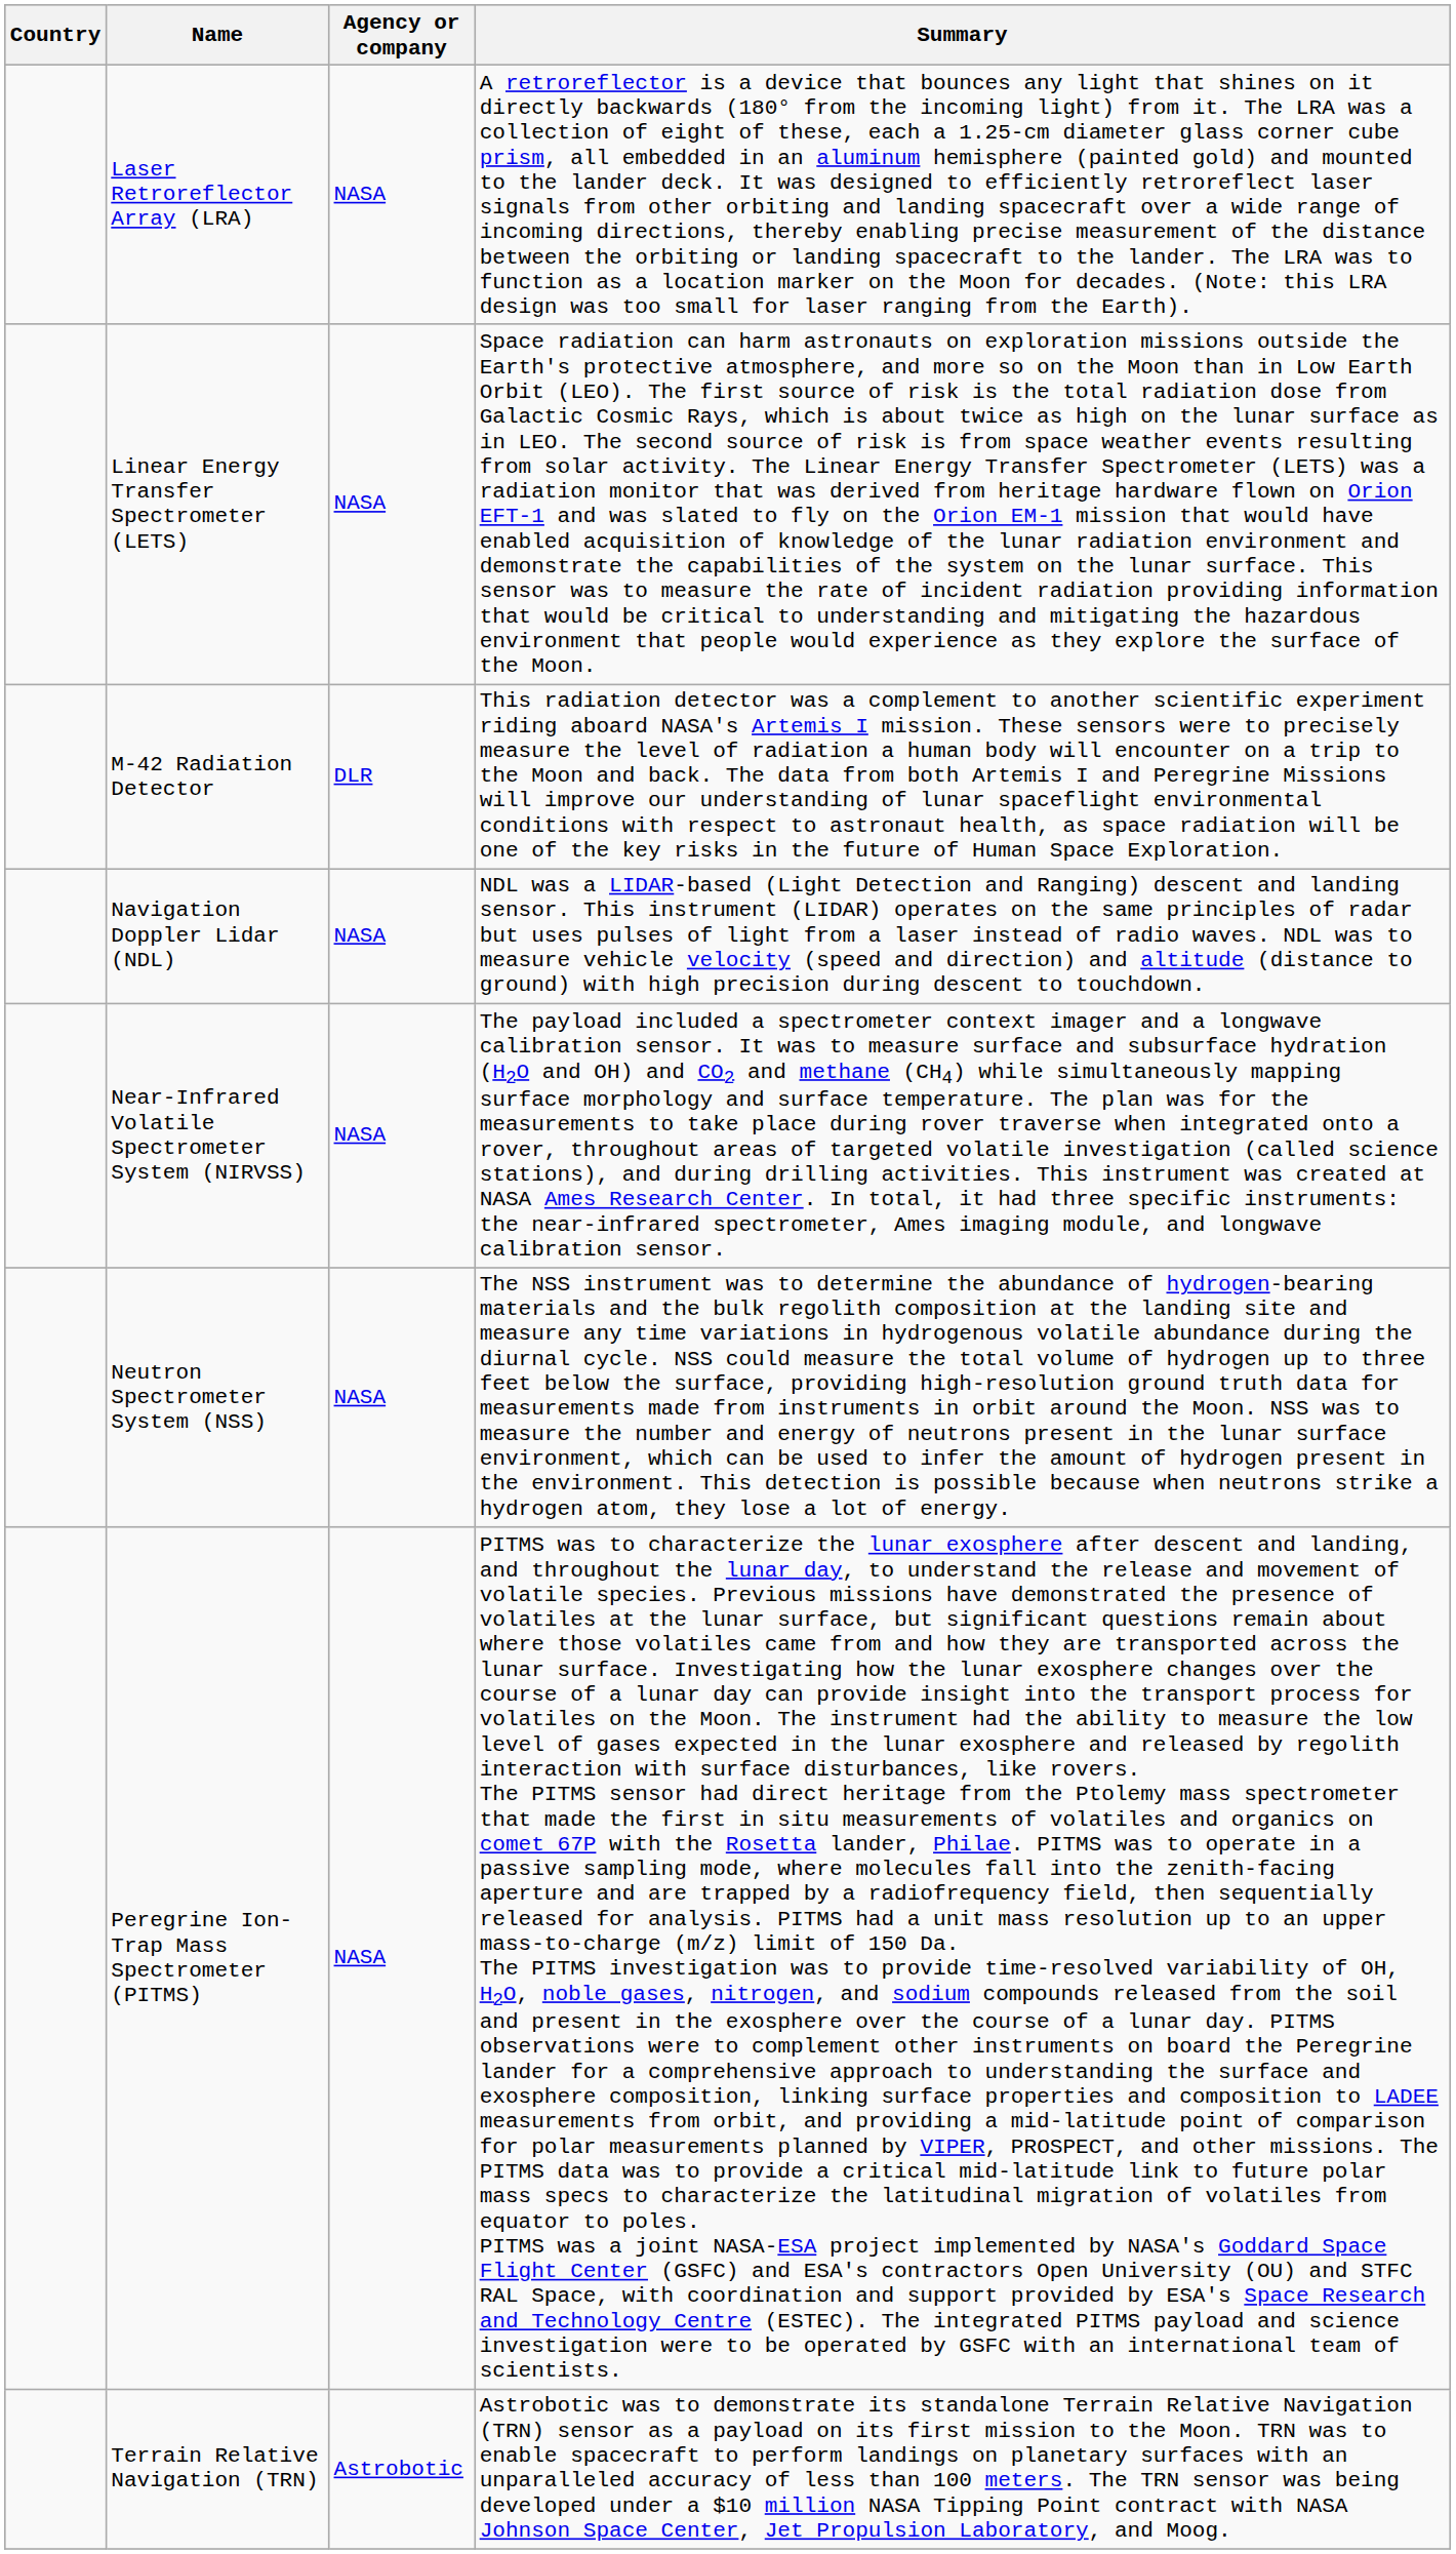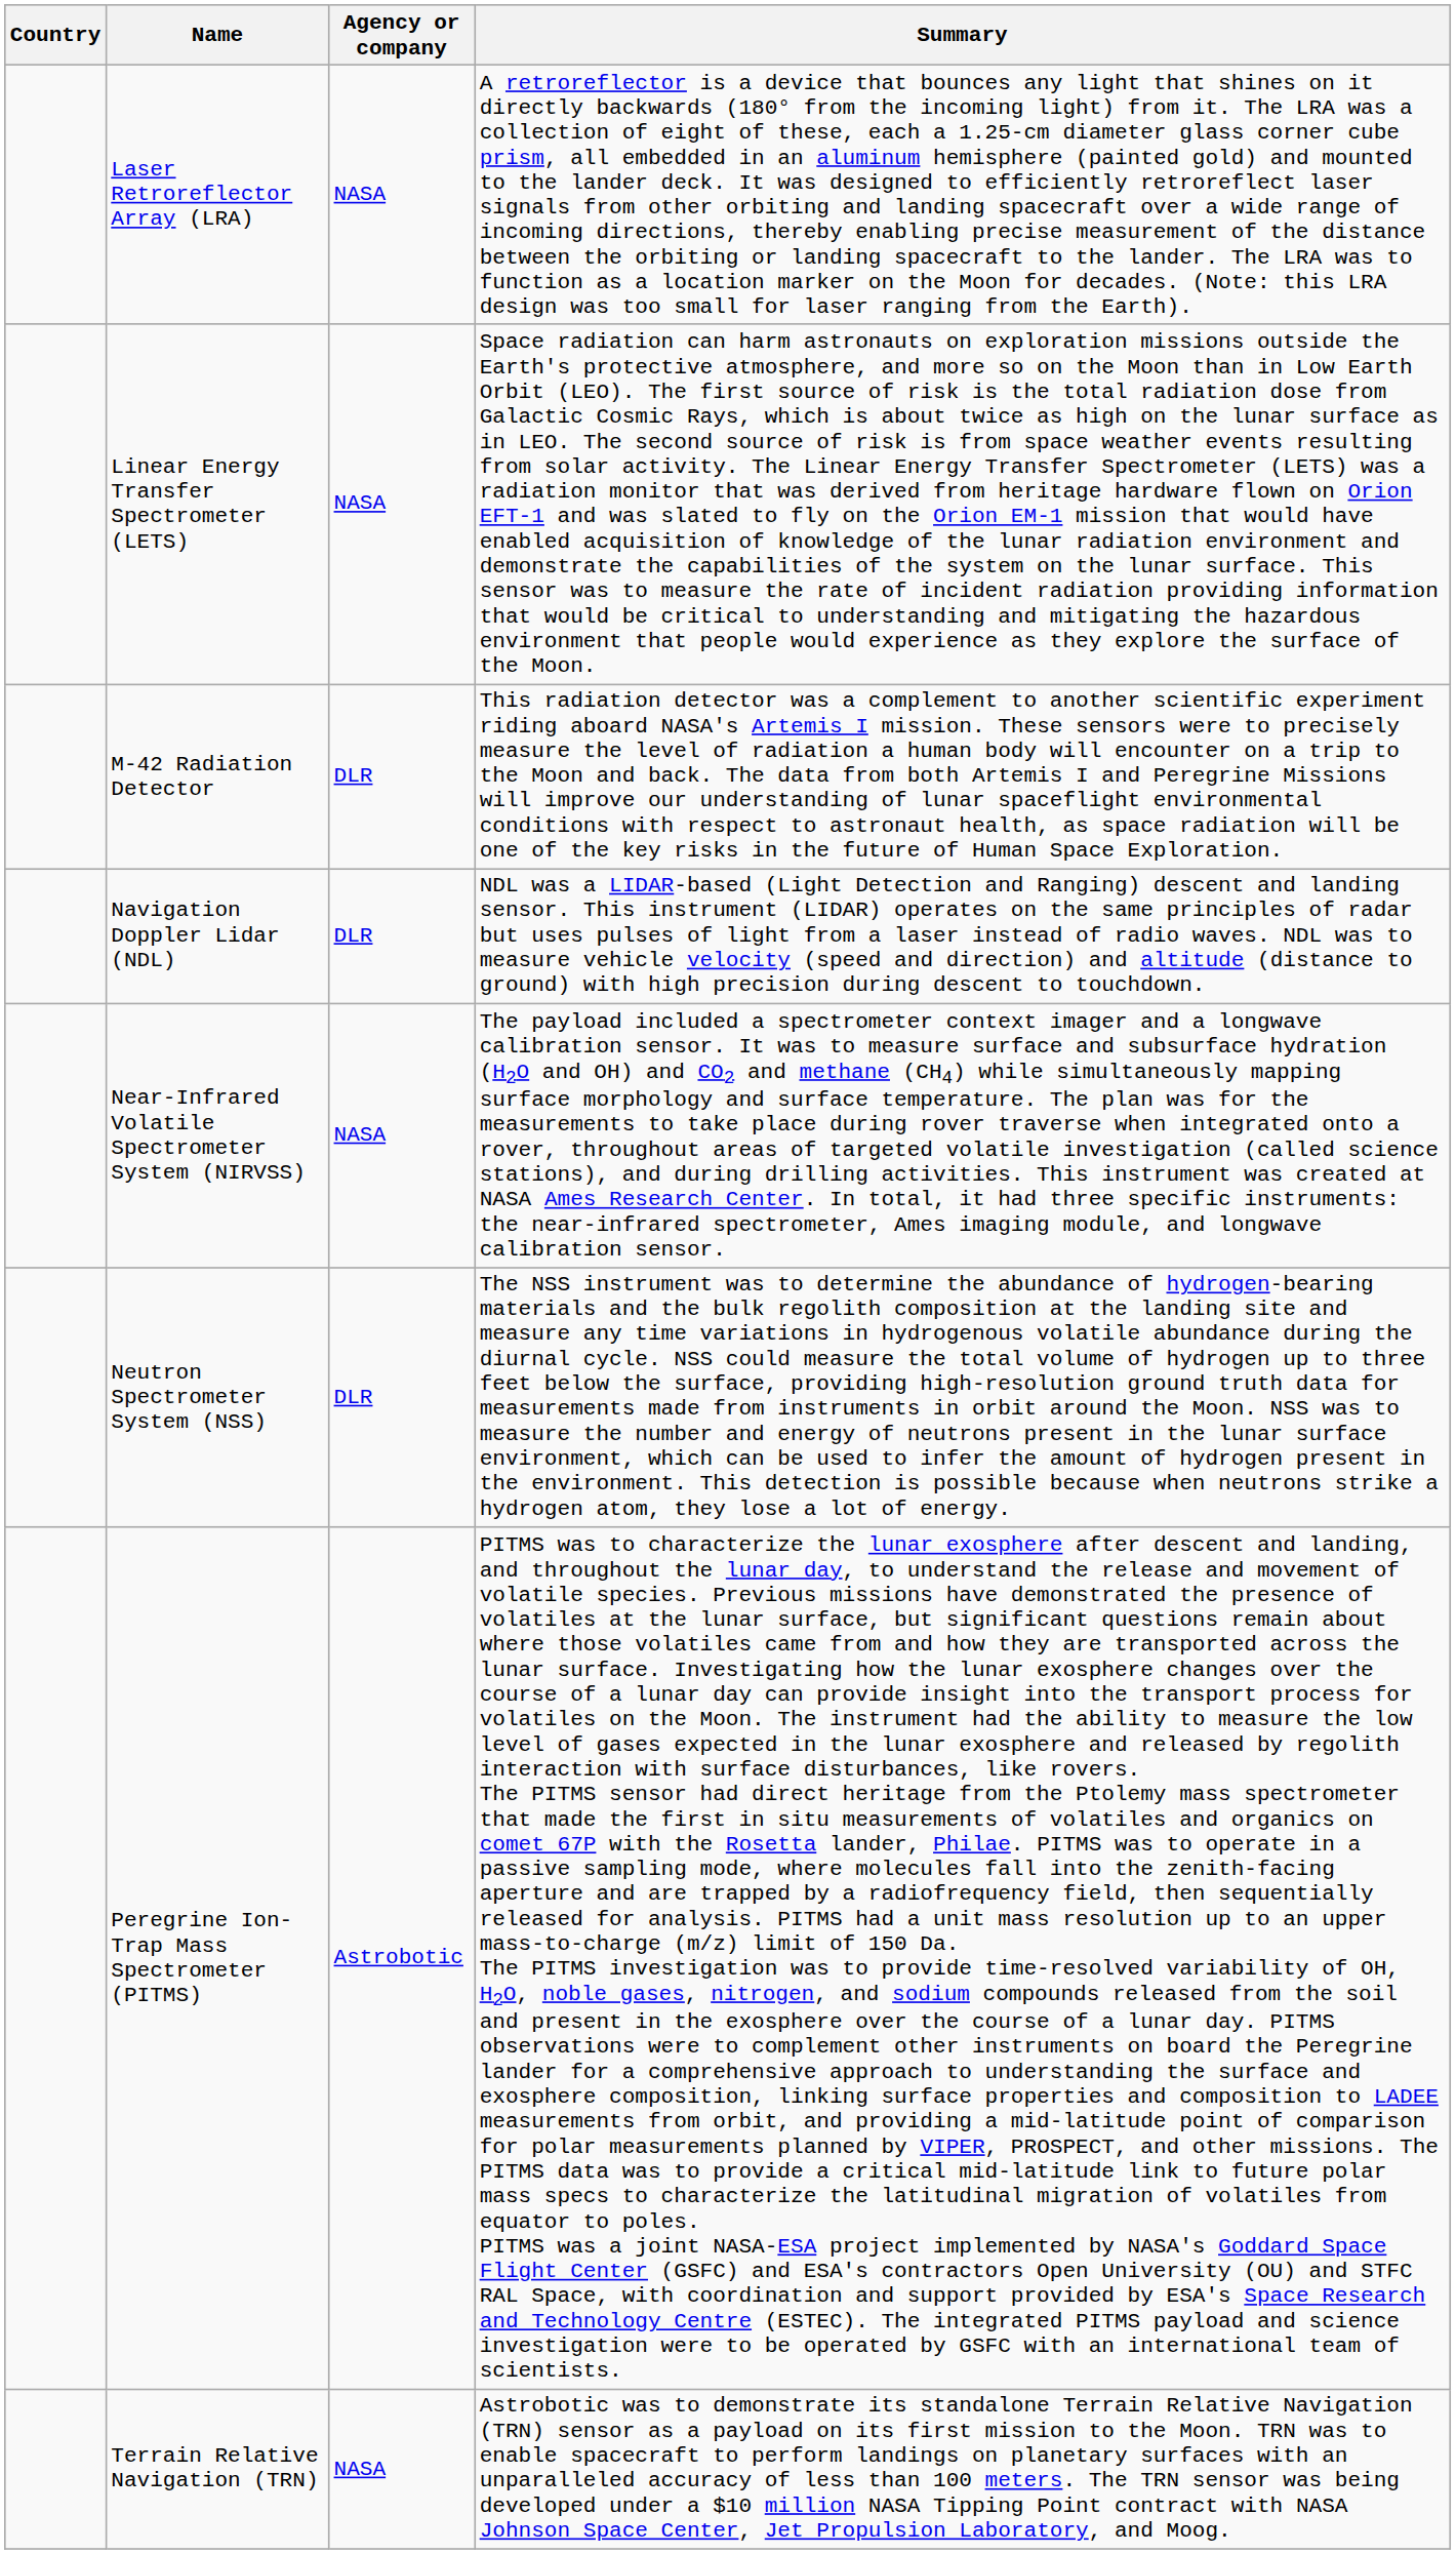 <table class="wikitable sortable">
 <tr>
 <th>Country</th>
 <th>Name</th>
 <th>Agency or company</th>
 <th>Summary</th>
 </tr>
 <tr>
 <td></td>
 <td><a href='#'>Laser Retroreflector Array</a> (LRA)</td>
 <td><a href='#'>NASA</a></td>
 <td>A <a href='#'>retroreflector</a> is a device that bounces any light that shines on it directly backwards (180° from the incoming light) from it. The LRA was a collection of eight of these, each a 1.25-cm diameter glass corner cube <a href='#'>prism</a>, all embedded in an <a href='#'>aluminum</a> hemisphere (painted gold) and mounted to the lander deck. It was designed to efficiently retroreflect laser signals from other orbiting and landing spacecraft over a wide range of incoming directions, thereby enabling precise measurement of the distance between the orbiting or landing spacecraft to the lander. The LRA was to function as a location marker on the Moon for decades. (Note: this LRA design was too small for laser ranging from the Earth).</td>
 </tr>
 <tr>
 <td></td>
 <td>Linear Energy Transfer Spectrometer (LETS)</td>
 <td><a href='#'>NASA</a></td>
 <td>Space radiation can harm astronauts on exploration missions outside the Earth's protective atmosphere, and more so on the Moon than in Low Earth Orbit (LEO). The first source of risk is the total radiation dose from Galactic Cosmic Rays, which is about twice as high on the lunar surface as in LEO. The second source of risk is from space weather events resulting from solar activity. The Linear Energy Transfer Spectrometer (LETS) was a radiation monitor that was derived from heritage hardware flown on <a href='#'>Orion EFT-1</a> and was slated to fly on the <a href='#'>Orion EM-1</a> mission that would have enabled acquisition of knowledge of the lunar radiation environment and demonstrate the capabilities of the system on the lunar surface. This sensor was to measure the rate of incident radiation providing information that would be critical to understanding and mitigating the hazardous environment that people would experience as they explore the surface of the Moon.</td>
 </tr>
 <tr>
 <td></td>
 <td>M-42 Radiation Detector</td>
 <td><a href='#'>DLR</a></td>
 <td>This radiation detector was a complement to another scientific experiment riding aboard NASA's <a href='#'>Artemis I</a> mission. These sensors were to precisely measure the level of radiation a human body will encounter on a trip to the Moon and back. The data from both Artemis I and Peregrine Missions will improve our understanding of lunar spaceflight environmental conditions with respect to astronaut health, as space radiation will be one of the key risks in the future of Human Space Exploration.</td>
 </tr>
 <tr>
 <td></td>
 <td>Navigation Doppler Lidar (NDL)</td>
-<td><a href='#'>NASA</a></td>
+<td><a href='#'>DLR</a></td>
 <td>NDL was a <a href='#'>LIDAR</a>-based (Light Detection and Ranging) descent and landing sensor. This instrument (LIDAR) operates on the same principles of radar but uses pulses of light from a laser instead of radio waves. NDL was to measure vehicle <a href='#'>velocity</a> (speed and direction) and <a href='#'>altitude</a> (distance to ground) with high precision during descent to touchdown.</td>
 </tr>
 <tr>
 <td></td>
 <td>Near-Infrared Volatile Spectrometer System (NIRVSS)</td>
 <td><a href='#'>NASA</a></td>
 <td>The payload included a spectrometer context imager and a longwave calibration sensor. It was to measure surface and subsurface hydration (<a href='#'>H<sub>2</sub>O</a> and OH) and <a href='#'>CO<sub>2</sub></a> and <a href='#'>methane</a> (CH<sub>4</sub>) while simultaneously mapping surface morphology and surface temperature. The plan was for the measurements to take place during rover traverse when integrated onto a rover, throughout areas of targeted volatile investigation (called science stations), and during drilling activities. This instrument was created at NASA <a href='#'>Ames Research Center</a>. In total, it had three specific instruments: the near-infrared spectrometer, Ames imaging module, and longwave calibration sensor.</td>
 </tr>
 <tr>
 <td></td>
 <td>Neutron Spectrometer System (NSS)</td>
-<td><a href='#'>NASA</a></td>
+<td><a href='#'>DLR</a></td>
 <td>The NSS instrument was to determine the abundance of <a href='#'>hydrogen</a>-bearing materials and the bulk regolith composition at the landing site and measure any time variations in hydrogenous volatile abundance during the diurnal cycle. NSS could measure the total volume of hydrogen up to three feet below the surface, providing high-resolution ground truth data for measurements made from instruments in orbit around the Moon. NSS was to measure the number and energy of neutrons present in the lunar surface environment, which can be used to infer the amount of hydrogen present in the environment. This detection is possible because when neutrons strike a hydrogen atom, they lose a lot of energy.</td>
 </tr>
 <tr>
 <td></td>
 <td>Peregrine Ion-Trap Mass Spectrometer (PITMS)</td>
-<td><a href='#'>NASA</a></td>
+<td><a href='#'>Astrobotic</a></td>
 <td>PITMS was to characterize the <a href='#'>lunar exosphere</a> after descent and landing, and throughout the <a href='#'>lunar day</a>, to understand the release and movement of volatile species. Previous missions have demonstrated the presence of volatiles at the lunar surface, but significant questions remain about where those volatiles came from and how they are transported across the lunar surface. Investigating how the lunar exosphere changes over the course of a lunar day can provide insight into the transport process for volatiles on the Moon. The instrument had the ability to measure the low level of gases expected in the lunar exosphere and released by regolith interaction with surface disturbances, like rovers.<br>The PITMS sensor had direct heritage from the Ptolemy mass spectrometer that made the first in situ measurements of volatiles and organics on <a href='#'>comet 67P</a> with the <a href='#'>Rosetta</a> lander, <a href='#'>Philae</a>. PITMS was to operate in a passive sampling mode, where molecules fall into the zenith-facing aperture and are trapped by a radiofrequency field, then sequentially released for analysis. PITMS had a unit mass resolution up to an upper mass-to-charge (m/z) limit of 150 Da.<br>The PITMS investigation was to provide time-resolved variability of OH, <a href='#'>H<sub>2</sub>O</a>, <a href='#'>noble gases</a>, <a href='#'>nitrogen</a>, and <a href='#'>sodium</a> compounds released from the soil and present in the exosphere over the course of a lunar day. PITMS observations were to complement other instruments on board the Peregrine lander for a comprehensive approach to understanding the surface and exosphere composition, linking surface properties and composition to <a href='#'>LADEE</a> measurements from orbit, and providing a mid-latitude point of comparison for polar measurements planned by <a href='#'>VIPER</a>, PROSPECT, and other missions. The PITMS data was to provide a critical mid-latitude link to future polar mass specs to characterize the latitudinal migration of volatiles from equator to poles.<br>PITMS was a joint NASA-<a href='#'>ESA</a> project implemented by NASA's <a href='#'>Goddard Space Flight Center</a> (GSFC) and ESA's contractors Open University (OU) and STFC RAL Space, with coordination and support provided by ESA's <a href='#'>Space Research and Technology Centre</a> (ESTEC). The integrated PITMS payload and science investigation were to be operated by GSFC with an international team of scientists.</td>
 </tr>
 <tr>
 <td></td>
 <td>Terrain Relative Navigation (TRN)</td>
-<td><a href='#'>Astrobotic</a></td>
+<td><a href='#'>NASA</a></td>
 <td>Astrobotic was to demonstrate its standalone Terrain Relative Navigation (TRN) sensor as a payload on its first mission to the Moon. TRN was to enable spacecraft to perform landings on planetary surfaces with an unparalleled accuracy of less than 100 <a href='#'>meters</a>. The TRN sensor was being developed under a $10 <a href='#'>million</a> NASA Tipping Point contract with NASA <a href='#'>Johnson Space Center</a>, <a href='#'>Jet Propulsion Laboratory</a>, and Moog.</td>
 </tr>
 </table>
